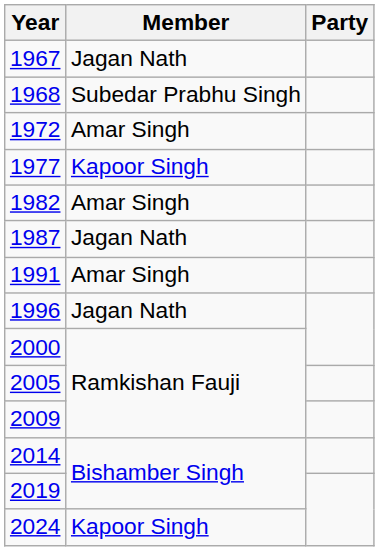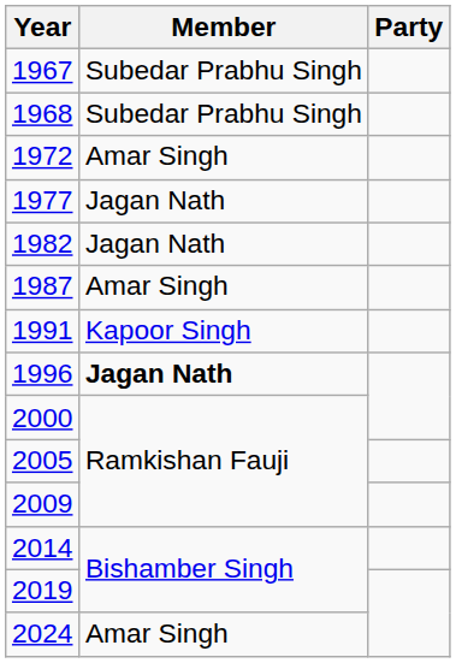 <table class="wikitable">
 <tr>
 <th>Year</th>
 <th>Member</th>
 <th colspan=2>Party</th>
 </tr>
 <tr>
 <td><a href='#'>1967</a></td>
-<td>Jagan Nath</td>
+<td>Subedar Prabhu Singh</td>
 <td></td>
 </tr>
 <tr>
 <td><a href='#'>1968</a></td>
 <td>Subedar Prabhu Singh</td>
 </tr>
 <tr>
 <td><a href='#'>1972</a></td>
 <td>Amar Singh</td>
 <td></td>
 </tr>
 <tr>
 <td><a href='#'>1977</a></td>
+<td>Jagan Nath</td>
+<td></td>
+</tr>
+<tr>
+<td><a href='#'>1982</a></td>
+<td>Jagan Nath</td>
+<td></td>
+</tr>
+<tr>
+<td><a href='#'>1987</a></td>
+<td>Amar Singh</td>
+</tr>
+<tr>
+<td><a href='#'>1991</a></td>
 <td><a href='#'>Kapoor Singh</a></td>
 <td></td>
 </tr>
 <tr>
-<td><a href='#'>1982</a></td>
-<td>Amar Singh</td>
-<td></td>
-</tr>
-<tr>
-<td><a href='#'>1987</a></td>
-<td>Jagan Nath</td>
-</tr>
-<tr>
-<td><a href='#'>1991</a></td>
-<td>Amar Singh</td>
-<td></td>
-</tr>
-<tr>
 <td><a href='#'>1996</a></td>
-<td>Jagan Nath</td>
+<td><strong>Jagan Nath</strong></td>
 </tr>
 <tr>
 <td><a href='#'>2000</a></td>
 <td rowspan=3>Ramkishan Fauji</td>
 </tr>
 <tr>
 <td><a href='#'>2005</a></td>
 <td></td>
 </tr>
 <tr>
 <td><a href='#'>2009</a></td>
 </tr>
 <tr>
 <td><a href='#'>2014</a></td>
 <td rowspan=2><a href='#'>Bishamber Singh</a></td>
 <td></td>
 </tr>
 <tr>
 <td><a href='#'>2019</a></td>
 </tr>
 <tr>
 <td><a href='#'>2024</a></td>
-<td><a href='#'>Kapoor Singh</a></td>
+<td>Amar Singh</td>
 </tr>
 </table>
